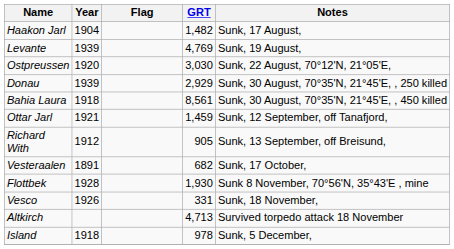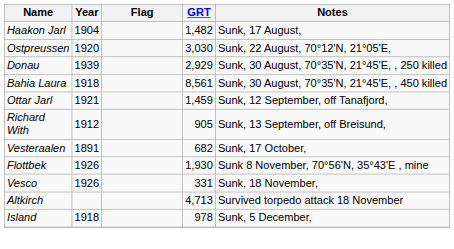 <table class="wikitable sortable">
 <tr>
 <th scope="col" width="80px">Name</th>
 <th scope="col" width="20px">Year</th>
 <th scope="col" width="110px">Flag</th>
 <th scope="col" width="20px"><a href='#'>GRT</a></th>
 <th class=unsortable>Notes</th>
 </tr>
 <tr>
 <td align="left"><em>Haakon Jarl</em></td>
 <td align="left">1904</td>
 <td align="left"></td>
 <td align="right">1,482</td>
 <td align="left">Sunk, 17 August, </td>
-</tr>
-<tr>
-<td align="left"><em>Levante</em></td>
-<td align="left">1939</td>
-<td align="left"></td>
-<td align="right">4,769</td>
-<td align="left">Sunk, 19 August, </td>
 </tr>
 <tr>
 <td align="left"><em>Ostpreussen</em></td>
 <td align="left">1920</td>
 <td align="left"></td>
 <td align="right">3,030</td>
 <td align="left">Sunk, 22 August, 70°12'N, 21°05'E, </td>
 </tr>
 <tr>
 <td align="left"><em>Donau</em></td>
 <td align="left">1939</td>
 <td align="left"></td>
 <td align="right">2,929</td>
 <td align="left">Sunk, 30 August, 70°35'N, 21°45'E, , 250 killed</td>
 </tr>
 <tr>
 <td align="left"><em>Bahia Laura</em></td>
 <td align="left">1918</td>
 <td align="left"></td>
 <td align="right">8,561</td>
 <td align="left">Sunk, 30 August, 70°35'N, 21°45'E, , 450 killed</td>
 </tr>
 <tr>
 <td align="left"><em>Ottar Jarl</em></td>
 <td align="left">1921</td>
 <td align="left"></td>
 <td align="right">1,459</td>
 <td align="left">Sunk, 12 September, off Tanafjord, </td>
 </tr>
 <tr>
 <td align="left"><em>Richard With</em></td>
 <td align="left">1912</td>
 <td align="left"></td>
 <td align="right">905</td>
 <td align="left">Sunk, 13 September, off Breisund, </td>
 </tr>
 <tr>
 <td align="left"><em>Vesteraalen</em></td>
 <td align="left">1891</td>
 <td align="left"></td>
 <td align="right">682</td>
 <td align="left">Sunk, 17 October, </td>
 </tr>
 <tr>
 <td align="left"><em>Flottbek</em></td>
-<td align="left">1928</td>
+<td align="left">1926</td>
 <td align="left"></td>
 <td align="right">1,930</td>
 <td align="left">Sunk 8 November, 70°56'N, 35°43'E , mine</td>
 </tr>
 <tr>
 <td align="left"><em>Vesco</em></td>
 <td align="left">1926</td>
 <td align="left"></td>
 <td align="right">331</td>
 <td align="left">Sunk, 18 November, </td>
 </tr>
 <tr>
 <td align="left"><em>Altkirch</em></td>
 <td align="left"></td>
 <td align="left"></td>
 <td align="right">4,713</td>
 <td align="left">Survived torpedo attack 18 November</td>
 </tr>
 <tr>
 <td align="left"><em>Island</em></td>
 <td align="left">1918</td>
 <td align="left"></td>
 <td align="right">978</td>
 <td align="left">Sunk, 5 December, </td>
 </tr>
 <tr>
 </tr>
 </table>
